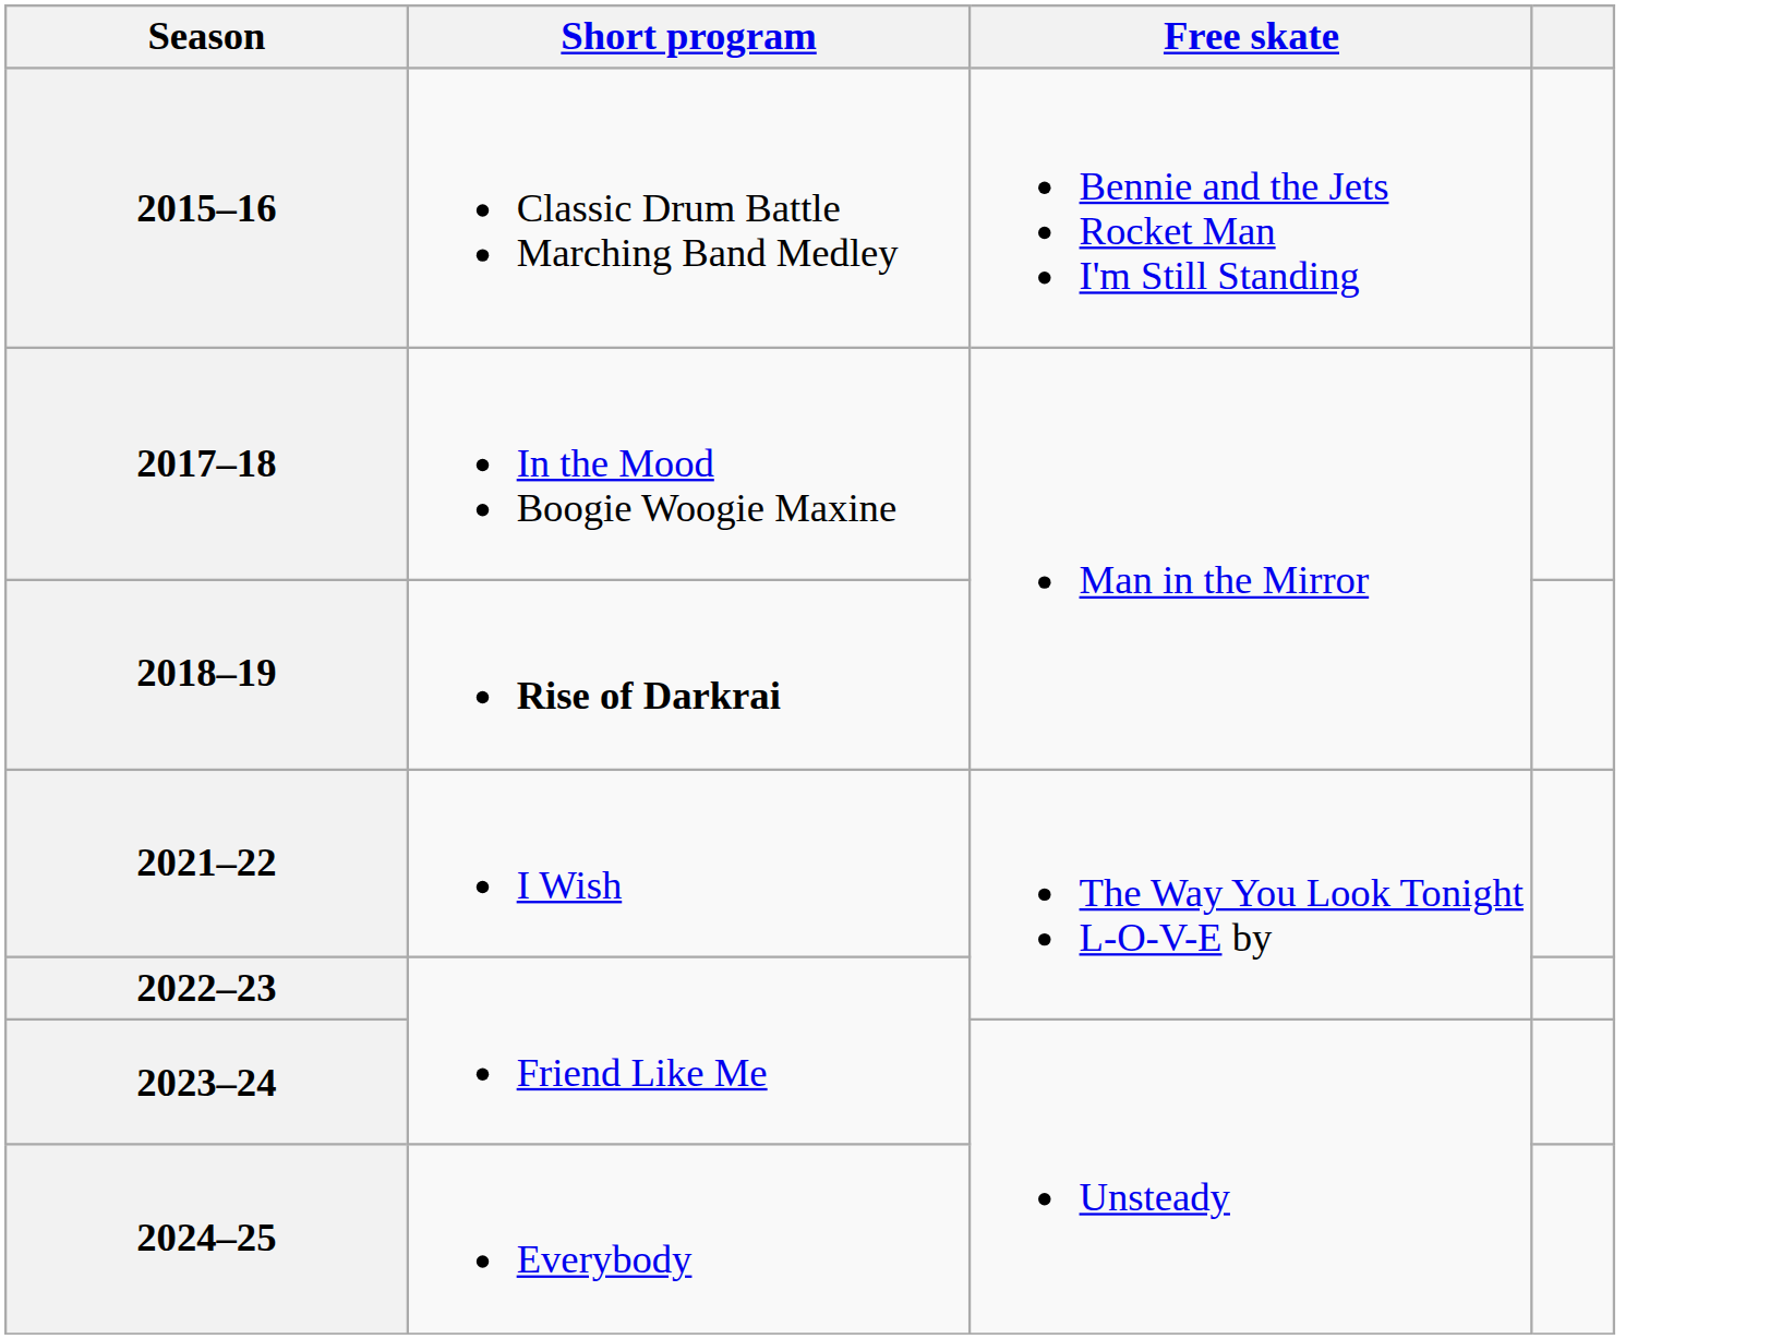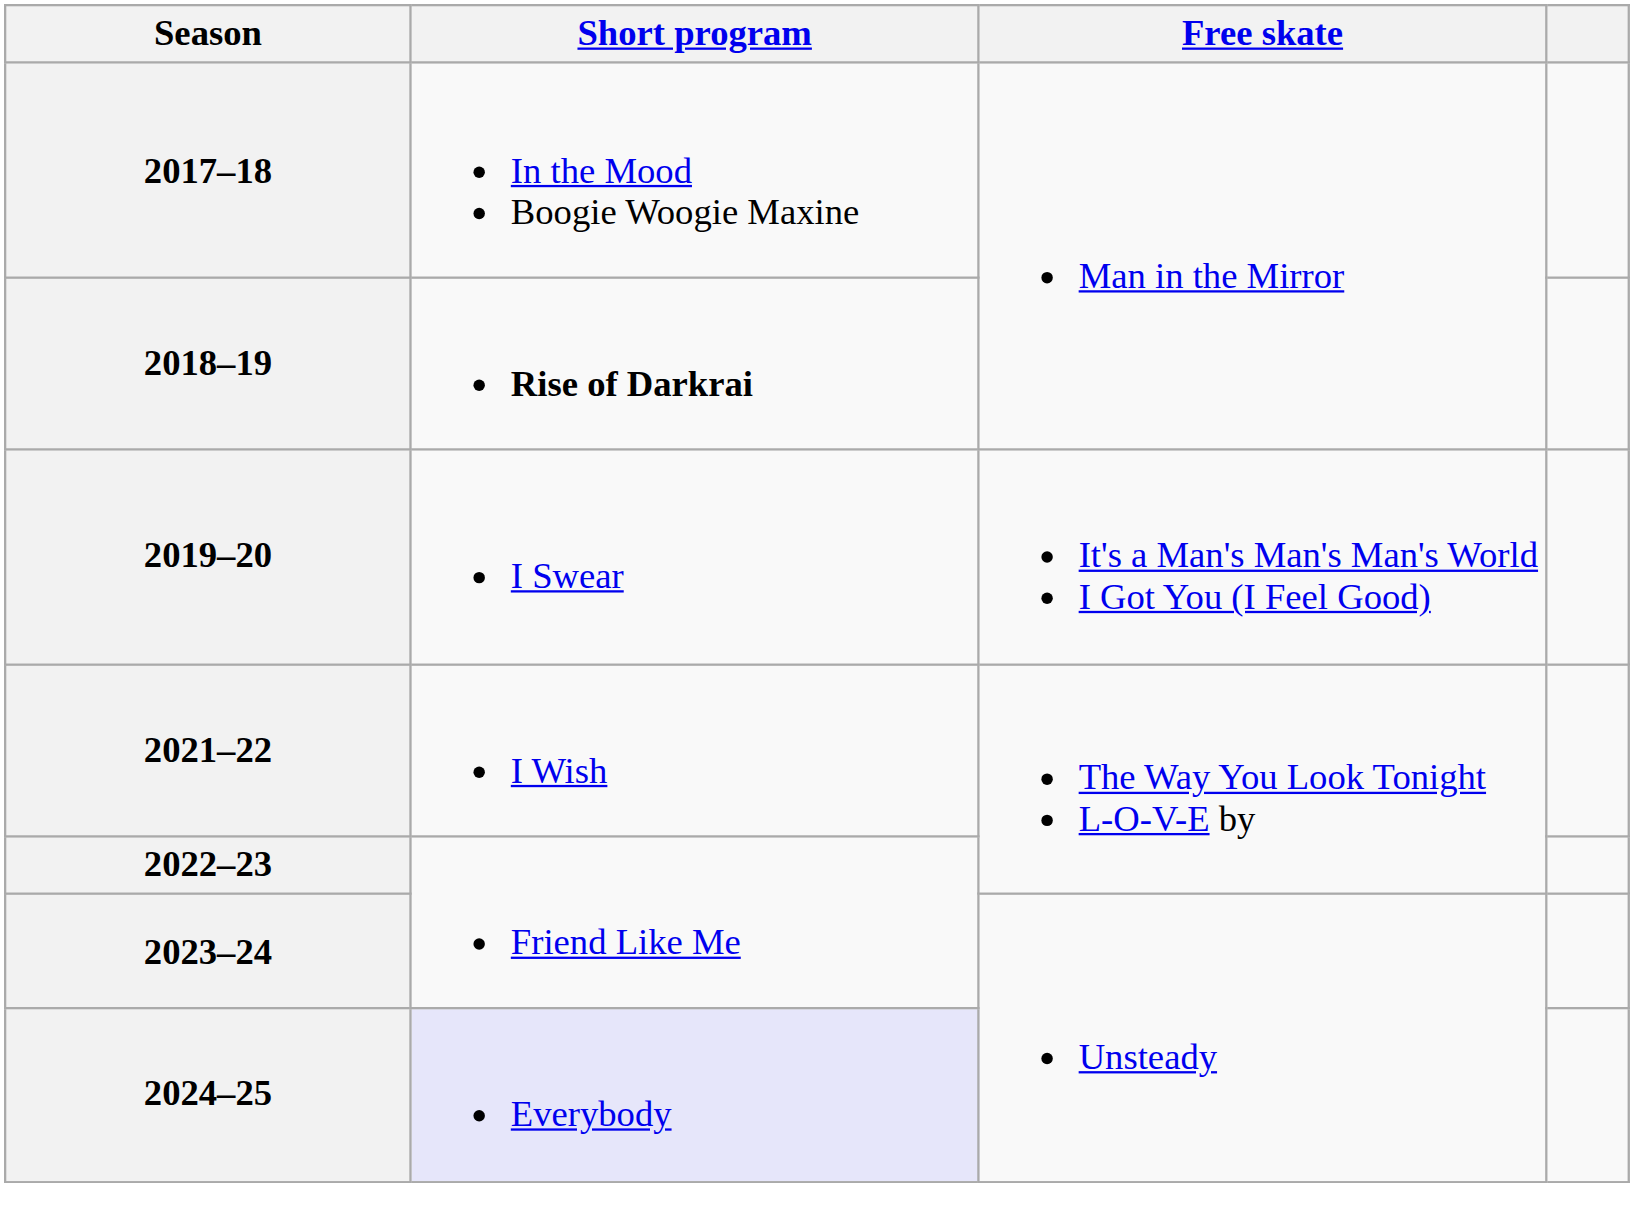 <table class="wikitable unsortable" style="text-align:left">
 <tr>
 <th scope="col" style="text-align:center; width:25%">Season</th>
 <th scope="col" style="text-align:center; width:35%"><a href='#'>Short program</a></th>
 <th scope="col" style="text-align:center; width:35%"><a href='#'>Free skate</a></th>
 <th scope="col" style="text-align:center; width:5%"></th>
-</tr>
-<tr>
-<th>2015–16</th>
-<td><br><ul><li>Classic Drum Battle</li><li>Marching Band Medley<br></li></ul></td>
-<td><br><ul><li><a href='#'>Bennie and the Jets</a></li><li><a href='#'>Rocket Man</a></li><li><a href='#'>I'm Still Standing</a><br></li></ul></td>
-<td></td>
 </tr>
 <tr>
 <th>2017–18</th>
 <td><br><ul><li><a href='#'>In the Mood</a></li><li>Boogie Woogie Maxine</li></ul></td>
 <td rowspan=2><br><ul><li><a href='#'>Man in the Mirror</a><br></li></ul></td>
 <td></td>
 </tr>
 <tr>
 <th>2018–19</th>
 <td><strong><br><ul><li>Rise of Darkrai<br></li></ul></strong></td>
+<td></td>
+</tr>
+<tr>
+<th>2019–20</th>
+<td><br><ul><li><a href='#'>I Swear</a><br></li></ul></td>
+<td><br><ul><li><a href='#'>It's a Man's Man's Man's World</a></li><li><a href='#'>I Got You (I Feel Good)</a><br></li></ul></td>
 <td></td>
 </tr>
 <tr>
 <th scope="row">2021–22</th>
 <td><br><ul><li><a href='#'>I Wish</a><br></li></ul></td>
 <td rowspan=2><br><ul><li><a href='#'>The Way You Look Tonight</a><br></li><li><a href='#'>L-O-V-E</a> by </li></ul></td>
 <td></td>
 </tr>
 <tr>
 <th scope="row">2022–23</th>
 <td rowspan=2><br><ul><li><a href='#'>Friend Like Me</a><br></li></ul></td>
 <td></td>
 </tr>
 <tr>
 <th scope="row">2023–24</th>
 <td rowspan=2><br><ul><li><a href='#'>Unsteady</a><br></li></ul></td>
 <td></td>
 </tr>
 <tr>
 <th scope="row">2024–25</th>
-<td><br><ul><li><a href='#'>Everybody</a><br></li></ul></td>
+<td style="background: lavender;"><br><ul><li><a href='#'>Everybody</a><br></li></ul></td>
 <td></td>
 </tr>
 </table>
